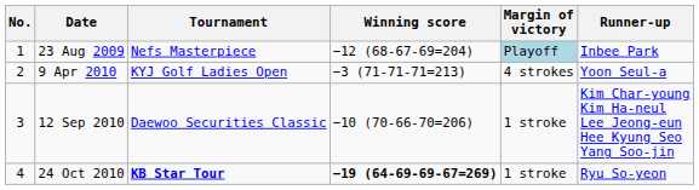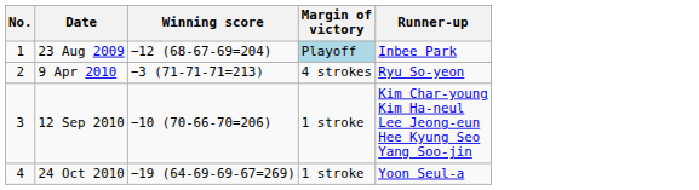 <table class="wikitable" style="font-size:95%;">
 <tr>
 <th>No.</th>
 <th>Date</th>
-<th>Tournament</th>
 <th>Winning score</th>
 <th>Margin of<br>victory</th>
 <th>Runner-up</th>
 </tr>
 <tr>
 <td align=center>1</td>
 <td>23 Aug <a href='#'>2009</a></td>
-<td><a href='#'>Nefs Masterpiece</a></td>
 <td>−12 (68-67-69=204)</td>
 <td style="background: lightblue;">Playoff</td>
 <td> <a href='#'>Inbee Park</a></td>
 </tr>
 <tr>
 <td align=center>2</td>
 <td>9 Apr <a href='#'>2010</a></td>
-<td><a href='#'>KYJ Golf Ladies Open</a></td>
 <td>−3 (71-71-71=213)</td>
 <td>4 strokes</td>
-<td> <a href='#'>Yoon Seul-a</a></td>
+<td> <a href='#'>Ryu So-yeon</a></td>
 </tr>
 <tr>
 <td align=center>3</td>
 <td>12 Sep 2010</td>
-<td><a href='#'>Daewoo Securities Classic</a></td>
 <td>−10 (70-66-70=206)</td>
 <td>1 stroke</td>
 <td> <a href='#'>Kim Char-young</a> <br>  <a href='#'>Kim Ha-neul</a> <br>  <a href='#'>Lee Jeong-eun</a> <br>  <a href='#'>Hee Kyung Seo</a> <br>  <a href='#'>Yang Soo-jin</a></td>
 </tr>
 <tr>
 <td align=center>4</td>
 <td>24 Oct 2010</td>
-<td><strong><a href='#'>KB Star Tour</a></strong></td>
-<td><strong>−19 (64-69-69-67=269)</strong></td>
+<td>−19 (64-69-69-67=269)</td>
 <td>1 stroke</td>
-<td> <a href='#'>Ryu So-yeon</a></td>
+<td> <a href='#'>Yoon Seul-a</a></td>
 </tr>
 </table>
